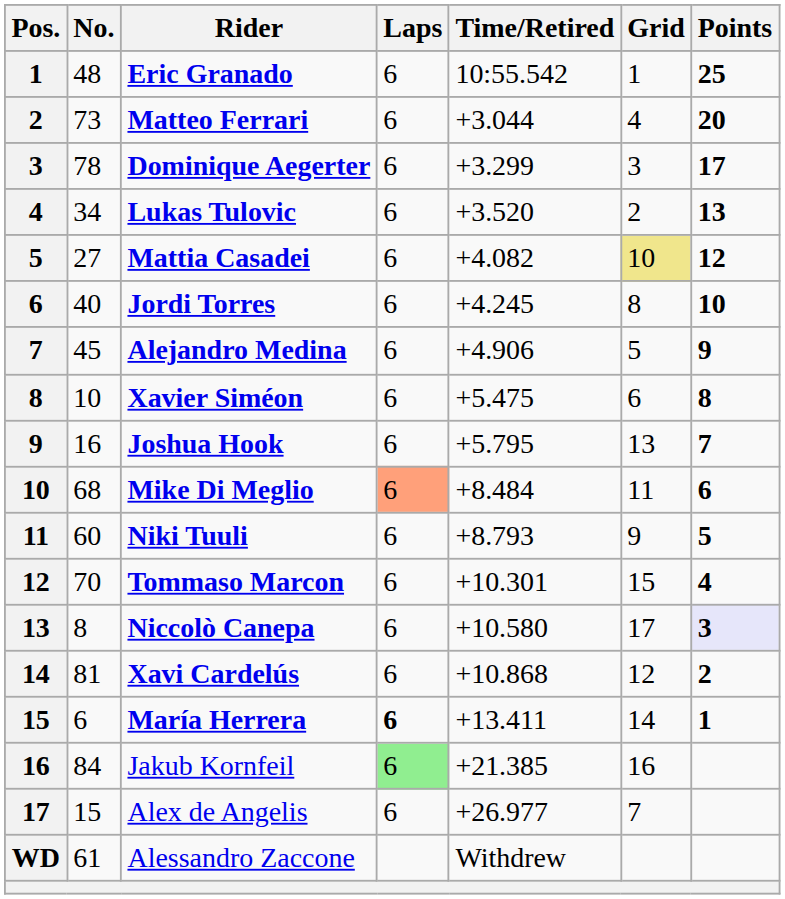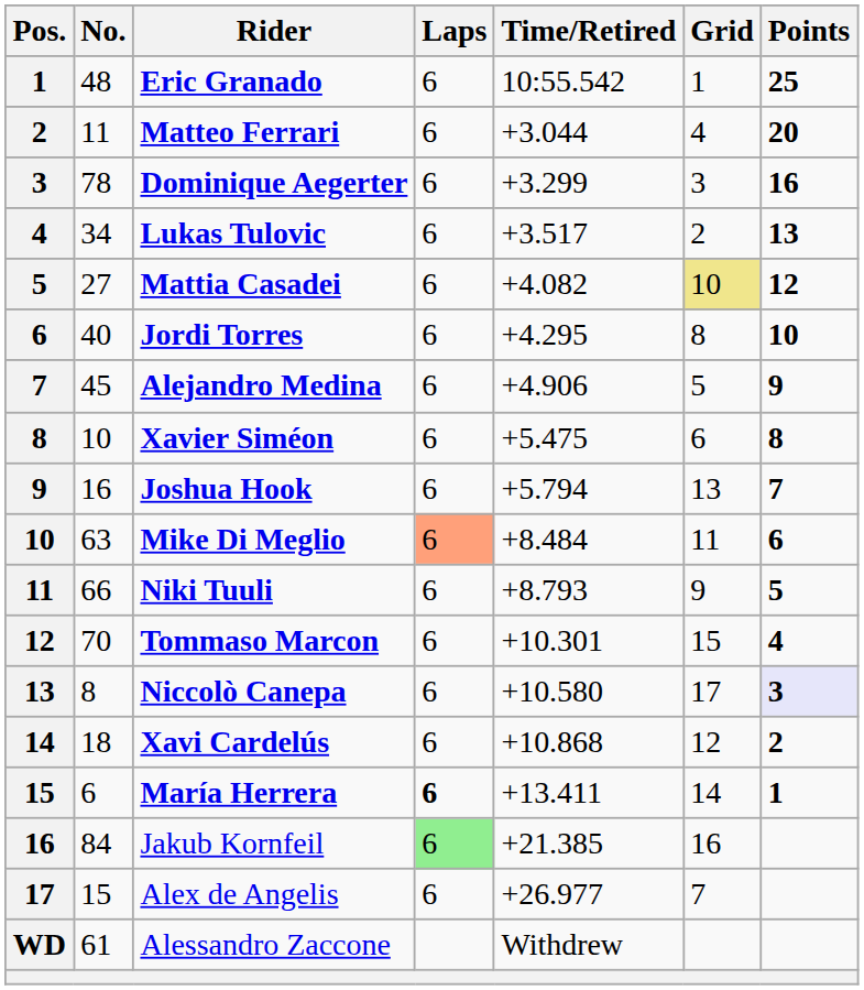 <table class="wikitable" style="font-size: 95%;">
 <tr>
 <th>Pos.</th>
 <th>No.</th>
 <th>Rider</th>
 <th>Laps</th>
 <th>Time/Retired</th>
 <th>Grid</th>
 <th>Points</th>
 </tr>
 <tr>
 <th>1</th>
 <td>48</td>
 <td> <strong><a href='#'>Eric Granado</a></strong></td>
 <td>6</td>
 <td>10:55.542</td>
 <td>1</td>
 <td><strong>25</strong></td>
 </tr>
 <tr>
 <th>2</th>
-<td>73</td>
+<td>11</td>
 <td> <strong><a href='#'>Matteo Ferrari</a></strong></td>
 <td>6</td>
 <td>+3.044</td>
 <td>4</td>
 <td><strong>20</strong></td>
 </tr>
 <tr>
 <th>3</th>
 <td>78</td>
 <td> <strong><a href='#'>Dominique Aegerter</a></strong></td>
 <td>6</td>
 <td>+3.299</td>
 <td>3</td>
-<td><strong>17</strong></td>
+<td><strong>16</strong></td>
 </tr>
 <tr>
 <th>4</th>
 <td>34</td>
 <td> <strong><a href='#'>Lukas Tulovic</a></strong></td>
 <td>6</td>
-<td>+3.520</td>
+<td>+3.517</td>
 <td>2</td>
 <td><strong>13</strong></td>
 </tr>
 <tr>
 <th>5</th>
 <td>27</td>
 <td> <strong><a href='#'>Mattia Casadei</a></strong></td>
 <td>6</td>
 <td>+4.082</td>
 <td style="background: khaki;">10</td>
 <td><strong>12</strong></td>
 </tr>
 <tr>
 <th>6</th>
 <td>40</td>
 <td> <strong><a href='#'>Jordi Torres</a></strong></td>
 <td>6</td>
-<td>+4.245</td>
+<td>+4.295</td>
 <td>8</td>
 <td><strong>10</strong></td>
 </tr>
 <tr>
 <th>7</th>
 <td>45</td>
 <td> <strong><a href='#'>Alejandro Medina</a></strong></td>
 <td>6</td>
 <td>+4.906</td>
 <td>5</td>
 <td><strong>9</strong></td>
 </tr>
 <tr>
 <th>8</th>
 <td>10</td>
 <td> <strong><a href='#'>Xavier Siméon</a></strong></td>
 <td>6</td>
 <td>+5.475</td>
 <td>6</td>
 <td><strong>8</strong></td>
 </tr>
 <tr>
 <th>9</th>
 <td>16</td>
 <td> <strong><a href='#'>Joshua Hook</a></strong></td>
 <td>6</td>
-<td>+5.795</td>
+<td>+5.794</td>
 <td>13</td>
 <td><strong>7</strong></td>
 </tr>
 <tr>
 <th>10</th>
-<td>68</td>
+<td>63</td>
 <td> <strong><a href='#'>Mike Di Meglio</a></strong></td>
 <td style="background: lightsalmon;">6</td>
 <td>+8.484</td>
 <td>11</td>
 <td><strong>6</strong></td>
 </tr>
 <tr>
 <th>11</th>
-<td>60</td>
+<td>66</td>
 <td> <strong><a href='#'>Niki Tuuli</a></strong></td>
 <td>6</td>
 <td>+8.793</td>
 <td>9</td>
 <td><strong>5</strong></td>
 </tr>
 <tr>
 <th>12</th>
 <td>70</td>
 <td> <strong><a href='#'>Tommaso Marcon</a></strong></td>
 <td>6</td>
 <td>+10.301</td>
 <td>15</td>
 <td><strong>4</strong></td>
 </tr>
 <tr>
 <th>13</th>
 <td>8</td>
 <td> <strong><a href='#'>Niccolò Canepa</a></strong></td>
 <td>6</td>
 <td>+10.580</td>
 <td>17</td>
 <td style="background: lavender;"><strong>3</strong></td>
 </tr>
 <tr>
 <th>14</th>
-<td>81</td>
+<td>18</td>
 <td> <strong><a href='#'>Xavi Cardelús</a></strong></td>
 <td>6</td>
 <td>+10.868</td>
 <td>12</td>
 <td><strong>2</strong></td>
 </tr>
 <tr>
 <th>15</th>
 <td>6</td>
 <td> <strong><a href='#'>María Herrera</a></strong></td>
 <td><strong>6</strong></td>
 <td>+13.411</td>
 <td>14</td>
 <td><strong>1</strong></td>
 </tr>
 <tr>
 <th>16</th>
 <td>84</td>
 <td> <a href='#'>Jakub Kornfeil</a></td>
 <td style="background: lightgreen;">6</td>
 <td>+21.385</td>
 <td>16</td>
 <td></td>
 </tr>
 <tr>
 <th>17</th>
 <td>15</td>
 <td> <a href='#'>Alex de Angelis</a></td>
 <td>6</td>
 <td>+26.977</td>
 <td>7</td>
 <td></td>
 </tr>
 <tr>
 <th>WD</th>
 <td>61</td>
 <td> <a href='#'>Alessandro Zaccone</a></td>
 <td></td>
 <td>Withdrew</td>
 <td></td>
 <td></td>
 </tr>
 <tr>
 <th colspan=7></th>
 </tr>
 </table>
